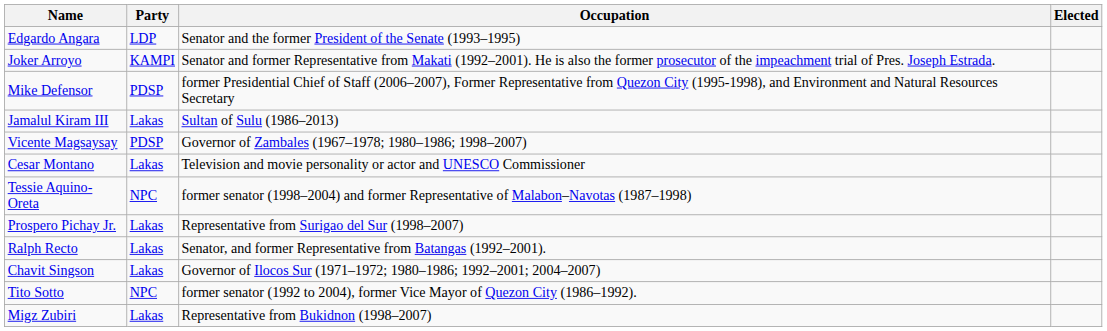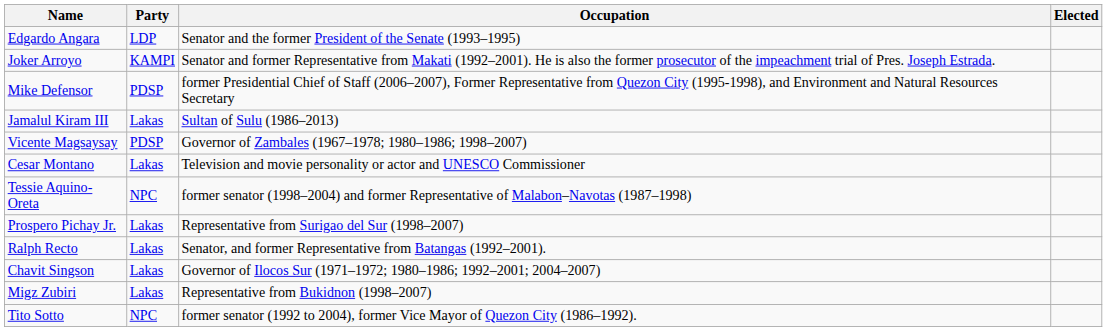 <table class="wikitable">
 <tr>
 <th>Name</th>
 <th>Party</th>
 <th>Occupation</th>
 <th>Elected</th>
 </tr>
 <tr>
 <td><a href='#'>Edgardo Angara</a></td>
 <td><a href='#'>LDP</a></td>
 <td>Senator and the former <a href='#'>President of the Senate</a> (1993–1995)</td>
 <td></td>
 </tr>
 <tr>
 <td><a href='#'>Joker Arroyo</a></td>
 <td><a href='#'>KAMPI</a></td>
 <td>Senator and former Representative from <a href='#'>Makati</a> (1992–2001). He is also the former <a href='#'>prosecutor</a> of the <a href='#'>impeachment</a> trial of Pres. <a href='#'>Joseph Estrada</a>.</td>
 <td></td>
 </tr>
 <tr>
 <td><a href='#'>Mike Defensor</a></td>
 <td><a href='#'>PDSP</a></td>
 <td>former Presidential Chief of Staff (2006–2007), Former Representative from <a href='#'>Quezon City</a> (1995-1998), and Environment and Natural Resources Secretary</td>
 <td></td>
 </tr>
 <tr>
 <td><a href='#'>Jamalul Kiram III</a></td>
 <td><a href='#'>Lakas</a></td>
 <td><a href='#'>Sultan</a> of <a href='#'>Sulu</a> (1986–2013)</td>
 <td></td>
 </tr>
 <tr>
 <td><a href='#'>Vicente Magsaysay</a></td>
 <td><a href='#'>PDSP</a></td>
 <td>Governor of <a href='#'>Zambales</a> (1967–1978; 1980–1986; 1998–2007)</td>
 <td></td>
 </tr>
 <tr>
 <td><a href='#'>Cesar Montano</a></td>
 <td><a href='#'>Lakas</a></td>
 <td>Television and movie personality or actor and <a href='#'>UNESCO</a> Commissioner</td>
 <td></td>
 </tr>
 <tr>
 <td><a href='#'>Tessie Aquino-Oreta</a></td>
 <td><a href='#'>NPC</a></td>
 <td>former senator (1998–2004) and former Representative of <a href='#'>Malabon</a>–<a href='#'>Navotas</a> (1987–1998)</td>
 <td></td>
 </tr>
 <tr>
 <td><a href='#'>Prospero Pichay Jr.</a></td>
 <td><a href='#'>Lakas</a></td>
 <td>Representative from <a href='#'>Surigao del Sur</a> (1998–2007)</td>
 <td></td>
 </tr>
 <tr>
 <td><a href='#'>Ralph Recto</a></td>
 <td><a href='#'>Lakas</a></td>
 <td>Senator, and former Representative from <a href='#'>Batangas</a> (1992–2001).</td>
 <td></td>
 </tr>
 <tr>
 <td><a href='#'>Chavit Singson</a></td>
 <td><a href='#'>Lakas</a></td>
 <td>Governor of <a href='#'>Ilocos Sur</a> (1971–1972; 1980–1986; 1992–2001; 2004–2007)</td>
 <td></td>
 </tr>
 <tr>
+<td><a href='#'>Migz Zubiri</a></td>
+<td><a href='#'>Lakas</a></td>
+<td>Representative from <a href='#'>Bukidnon</a> (1998–2007)</td>
+<td></td>
+</tr>
+<tr>
 <td><a href='#'>Tito Sotto</a></td>
 <td><a href='#'>NPC</a></td>
 <td>former senator (1992 to 2004), former Vice Mayor of <a href='#'>Quezon City</a> (1986–1992).</td>
 <td></td>
 </tr>
-<tr>
-<td><a href='#'>Migz Zubiri</a></td>
-<td><a href='#'>Lakas</a></td>
-<td>Representative from <a href='#'>Bukidnon</a> (1998–2007)</td>
-<td></td>
-</tr>
 </table>
